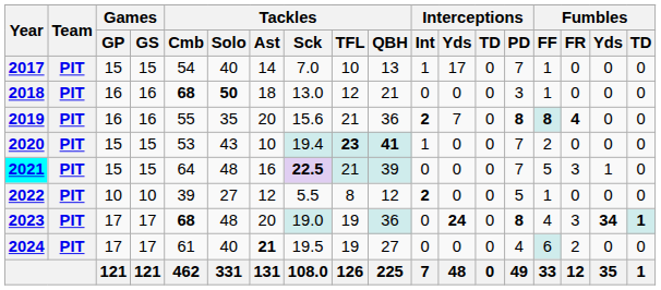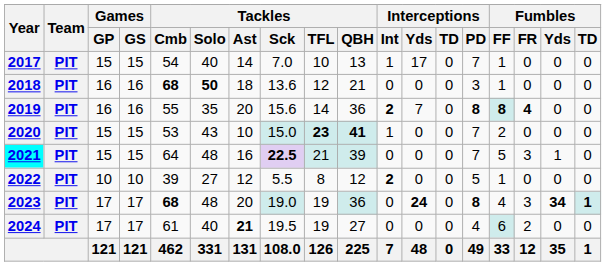 <table class="wikitable" style="text-align:center;">
 <tr>
 </tr>
 <tr>
 <th rowspan="2">Year</th>
 <th rowspan="2">Team</th>
 <th colspan="2">Games</th>
 <th colspan="6">Tackles</th>
 <th colspan="4">Interceptions</th>
 <th colspan="4">Fumbles</th>
 </tr>
 <tr>
 <th>GP</th>
 <th>GS</th>
 <th>Cmb</th>
 <th>Solo</th>
 <th>Ast</th>
 <th>Sck</th>
 <th>TFL</th>
 <th>QBH</th>
 <th>Int</th>
 <th>Yds</th>
 <th>TD</th>
 <th>PD</th>
 <th>FF</th>
 <th>FR</th>
 <th>Yds</th>
 <th>TD</th>
 </tr>
 <tr>
 <th><a href='#'>2017</a></th>
 <th><a href='#'>PIT</a></th>
 <td>15</td>
 <td>15</td>
 <td>54</td>
 <td>40</td>
 <td>14</td>
 <td>7.0</td>
 <td>10</td>
 <td>13</td>
 <td>1</td>
 <td>17</td>
 <td>0</td>
 <td>7</td>
 <td>1</td>
 <td>0</td>
 <td>0</td>
 <td>0</td>
 </tr>
 <tr>
 <th><a href='#'>2018</a></th>
 <th><a href='#'>PIT</a></th>
 <td>16</td>
 <td>16</td>
 <td><strong>68</strong></td>
 <td><strong>50</strong></td>
 <td>18</td>
-<td>13.0</td>
+<td>13.6</td>
 <td>12</td>
 <td>21</td>
 <td>0</td>
 <td>0</td>
 <td>0</td>
 <td>3</td>
 <td>1</td>
 <td>0</td>
 <td>0</td>
 <td>0</td>
 </tr>
 <tr>
 <th><a href='#'>2019</a></th>
 <th><a href='#'>PIT</a></th>
 <td>16</td>
 <td>16</td>
 <td>55</td>
 <td>35</td>
 <td>20</td>
 <td>15.6</td>
-<td>21</td>
+<td>14</td>
 <td>36</td>
 <td><strong>2</strong></td>
 <td>7</td>
 <td>0</td>
 <td><strong>8</strong></td>
 <td style="background:#cfecec;"><strong>8</strong></td>
 <td><strong>4</strong></td>
 <td>0</td>
 <td>0</td>
 </tr>
 <tr>
 <th><a href='#'>2020</a></th>
 <th><a href='#'>PIT</a></th>
 <td>15</td>
 <td>15</td>
 <td>53</td>
 <td>43</td>
 <td>10</td>
-<td style="background:#cfecec;">19.4</td>
+<td style="background:#cfecec;">15.0</td>
 <td style="background:#cfecec;"><strong>23</strong></td>
 <td style="background:#cfecec;"><strong>41</strong></td>
 <td>1</td>
 <td>0</td>
 <td>0</td>
 <td>7</td>
 <td>2</td>
 <td>0</td>
 <td>0</td>
 <td>0</td>
 </tr>
 <tr>
 <th style="background:#00ffff;"><a href='#'>2021</a></th>
 <th><a href='#'>PIT</a></th>
 <td>15</td>
 <td>15</td>
 <td>64</td>
 <td>48</td>
 <td>16</td>
 <td style="background:#e0cef2;"><strong>22.5</strong></td>
 <td style="background:#cfecec;">21</td>
 <td style="background:#cfecec;">39</td>
 <td>0</td>
 <td>0</td>
 <td>0</td>
 <td>7</td>
 <td>5</td>
 <td>3</td>
 <td>1</td>
 <td>0</td>
 </tr>
 <tr>
 <th><a href='#'>2022</a></th>
 <th><a href='#'>PIT</a></th>
 <td>10</td>
 <td>10</td>
 <td>39</td>
 <td>27</td>
 <td>12</td>
 <td>5.5</td>
 <td>8</td>
 <td>12</td>
 <td><strong>2</strong></td>
 <td>0</td>
 <td>0</td>
 <td>5</td>
 <td>1</td>
 <td>0</td>
 <td>0</td>
 <td>0</td>
 </tr>
 <tr>
 <th><a href='#'>2023</a></th>
 <th><a href='#'>PIT</a></th>
 <td>17</td>
 <td>17</td>
 <td><strong>68</strong></td>
 <td>48</td>
 <td>20</td>
 <td style="background:#cfecec;">19.0</td>
 <td>19</td>
 <td style="background:#cfecec;">36</td>
 <td>0</td>
 <td><strong>24</strong></td>
 <td>0</td>
 <td><strong>8</strong></td>
 <td>4</td>
 <td>3</td>
 <td><strong>34</strong></td>
 <td style="background:#cfecec;"><strong>1</strong></td>
 </tr>
 <tr>
 <th><a href='#'>2024</a></th>
 <th><a href='#'>PIT</a></th>
 <td>17</td>
 <td>17</td>
 <td>61</td>
 <td>40</td>
 <td><strong>21</strong></td>
 <td>19.5</td>
 <td>19</td>
 <td>27</td>
 <td>0</td>
 <td>0</td>
 <td>0</td>
 <td>4</td>
 <td style="background:#cfecec;">6</td>
 <td>2</td>
 <td>0</td>
 <td>0</td>
 </tr>
 <tr>
 <th colspan="2"></th>
 <th>121</th>
 <th>121</th>
 <th>462</th>
 <th>331</th>
 <th>131</th>
 <th>108.0</th>
 <th>126</th>
 <th>225</th>
 <th>7</th>
 <th>48</th>
 <th>0</th>
 <th>49</th>
 <th>33</th>
 <th>12</th>
 <th>35</th>
 <th>1</th>
 </tr>
 </table>
